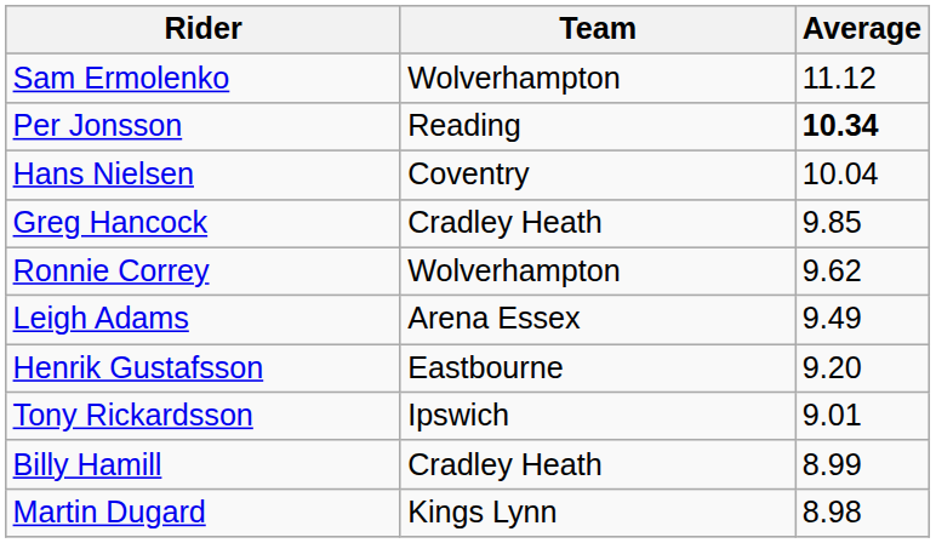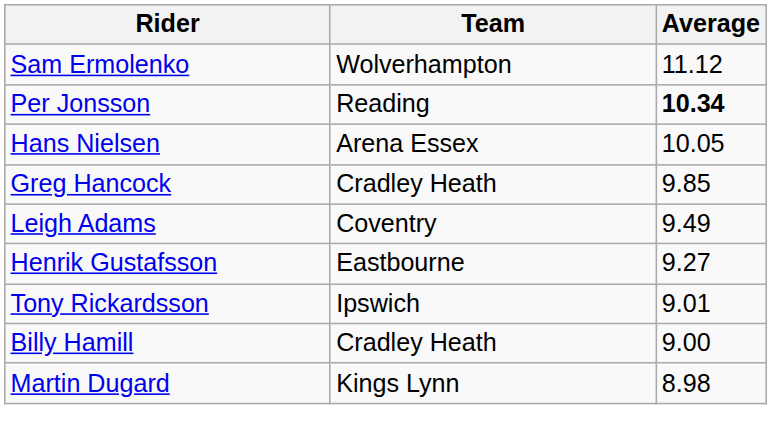 <table class="wikitable" style="font-size: 100%">
 <tr>
 <th width=200>Rider</th>
 <th width=200>Team</th>
 <th width=40>Average</th>
 </tr>
 <tr>
 <td align="left"> <a href='#'>Sam Ermolenko</a></td>
 <td>Wolverhampton</td>
 <td>11.12</td>
 </tr>
 <tr>
 <td align="left"> <a href='#'>Per Jonsson</a></td>
 <td>Reading</td>
 <td><strong>10.34</strong></td>
 </tr>
 <tr>
 <td align="left"> <a href='#'>Hans Nielsen</a></td>
-<td>Coventry</td>
-<td>10.04</td>
+<td>Arena Essex</td>
+<td>10.05</td>
 </tr>
 <tr>
 <td align="left"> <a href='#'>Greg Hancock</a></td>
 <td>Cradley Heath</td>
 <td>9.85</td>
 </tr>
 <tr>
-<td align="left"> <a href='#'>Ronnie Correy</a></td>
-<td>Wolverhampton</td>
-<td>9.62</td>
-</tr>
-<tr>
 <td align="left"> <a href='#'>Leigh Adams</a></td>
-<td>Arena Essex</td>
+<td>Coventry</td>
 <td>9.49</td>
 </tr>
 <tr>
 <td align="left"> <a href='#'>Henrik Gustafsson</a></td>
 <td>Eastbourne</td>
-<td>9.20</td>
+<td>9.27</td>
 </tr>
 <tr>
 <td align="left"> <a href='#'>Tony Rickardsson</a></td>
 <td>Ipswich</td>
 <td>9.01</td>
 </tr>
 <tr>
 <td align="left"> <a href='#'>Billy Hamill</a></td>
 <td>Cradley Heath</td>
-<td>8.99</td>
+<td>9.00</td>
 </tr>
 <tr>
 <td align="left"> <a href='#'>Martin Dugard</a></td>
 <td>Kings Lynn</td>
 <td>8.98</td>
 </tr>
 </table>
